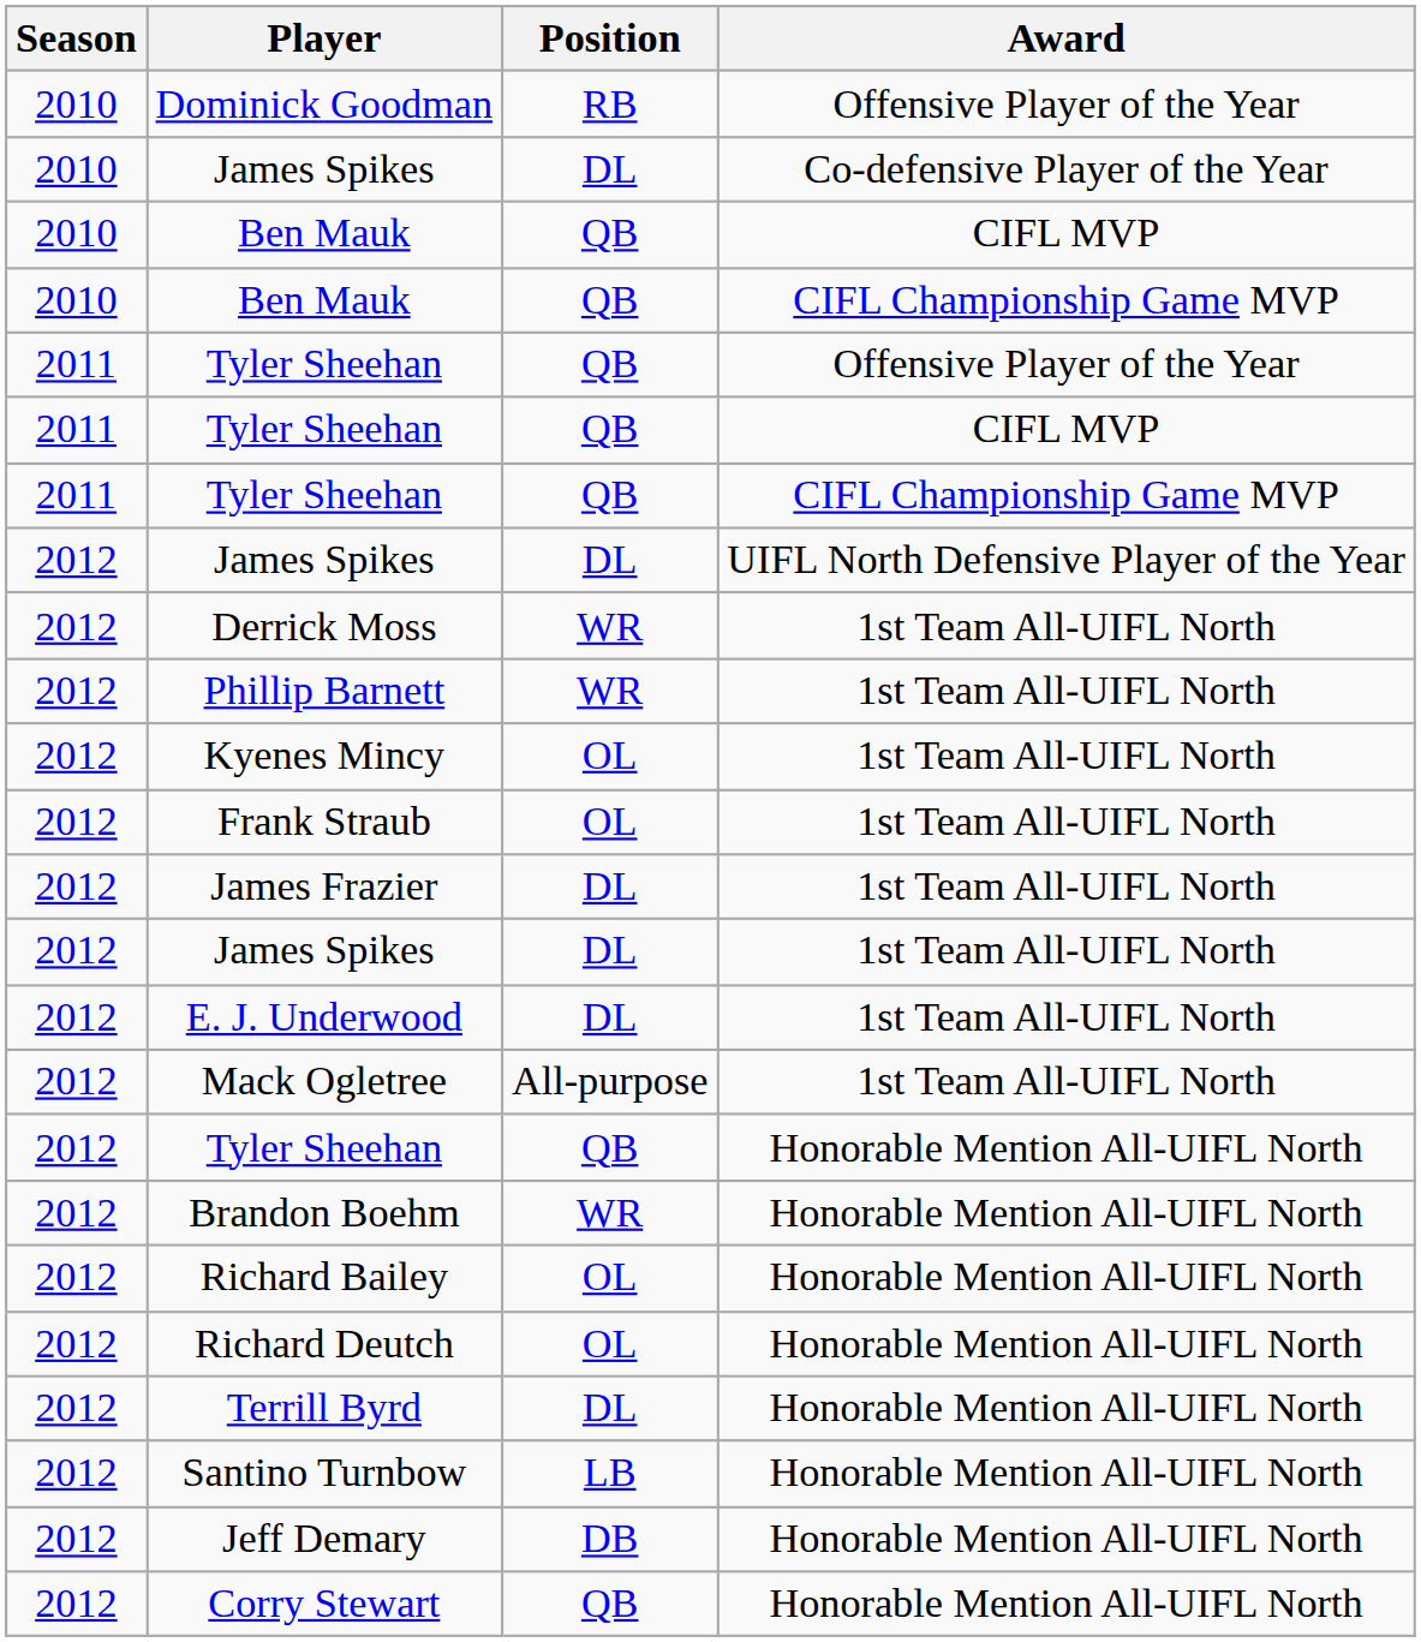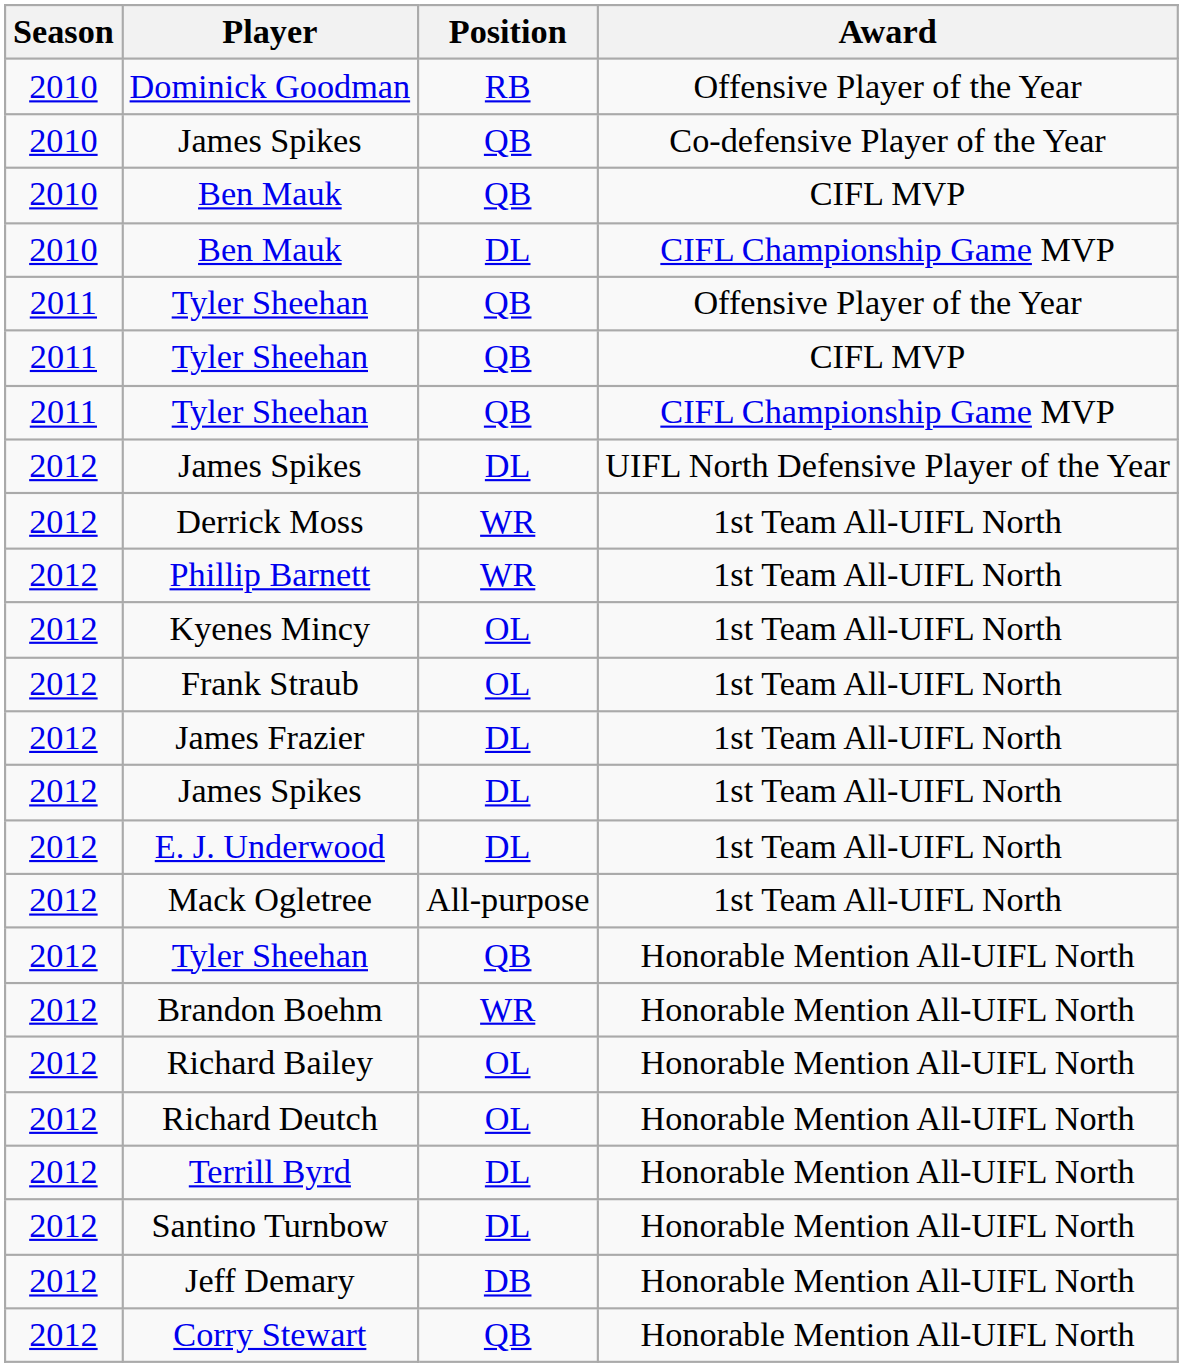 <table class="wikitable" style="text-align:center">
 <tr bgcolor="#efefef">
 <th>Season</th>
 <th>Player</th>
 <th>Position</th>
 <th>Award</th>
 </tr>
 <tr>
 <td><a href='#'>2010</a></td>
 <td><a href='#'>Dominick Goodman</a></td>
 <td><a href='#'>RB</a></td>
 <td>Offensive Player of the Year</td>
 </tr>
 <tr>
 <td><a href='#'>2010</a></td>
 <td>James Spikes</td>
-<td><a href='#'>DL</a></td>
+<td><a href='#'>QB</a></td>
 <td>Co-defensive Player of the Year</td>
 </tr>
 <tr>
 <td><a href='#'>2010</a></td>
 <td><a href='#'>Ben Mauk</a></td>
 <td><a href='#'>QB</a></td>
 <td>CIFL MVP</td>
 </tr>
 <tr>
 <td><a href='#'>2010</a></td>
 <td><a href='#'>Ben Mauk</a></td>
-<td><a href='#'>QB</a></td>
+<td><a href='#'>DL</a></td>
 <td><a href='#'>CIFL Championship Game</a> MVP</td>
 </tr>
 <tr>
 <td><a href='#'>2011</a></td>
 <td><a href='#'>Tyler Sheehan</a></td>
 <td><a href='#'>QB</a></td>
 <td>Offensive Player of the Year</td>
 </tr>
 <tr>
 <td><a href='#'>2011</a></td>
 <td><a href='#'>Tyler Sheehan</a></td>
 <td><a href='#'>QB</a></td>
 <td>CIFL MVP</td>
 </tr>
 <tr>
 <td><a href='#'>2011</a></td>
 <td><a href='#'>Tyler Sheehan</a></td>
 <td><a href='#'>QB</a></td>
 <td><a href='#'>CIFL Championship Game</a> MVP</td>
 </tr>
 <tr>
 <td><a href='#'>2012</a></td>
 <td>James Spikes</td>
 <td><a href='#'>DL</a></td>
 <td>UIFL North Defensive Player of the Year</td>
 </tr>
 <tr>
 <td><a href='#'>2012</a></td>
 <td>Derrick Moss</td>
 <td><a href='#'>WR</a></td>
 <td>1st Team All-UIFL North</td>
 </tr>
 <tr>
 <td><a href='#'>2012</a></td>
 <td><a href='#'>Phillip Barnett</a></td>
 <td><a href='#'>WR</a></td>
 <td>1st Team All-UIFL North</td>
 </tr>
 <tr>
 <td><a href='#'>2012</a></td>
 <td>Kyenes Mincy</td>
 <td><a href='#'>OL</a></td>
 <td>1st Team All-UIFL North</td>
 </tr>
 <tr>
 <td><a href='#'>2012</a></td>
 <td>Frank Straub</td>
 <td><a href='#'>OL</a></td>
 <td>1st Team All-UIFL North</td>
 </tr>
 <tr>
 <td><a href='#'>2012</a></td>
 <td>James Frazier</td>
 <td><a href='#'>DL</a></td>
 <td>1st Team All-UIFL North</td>
 </tr>
 <tr>
 <td><a href='#'>2012</a></td>
 <td>James Spikes</td>
 <td><a href='#'>DL</a></td>
 <td>1st Team All-UIFL North</td>
 </tr>
 <tr>
 <td><a href='#'>2012</a></td>
 <td><a href='#'>E. J. Underwood</a></td>
 <td><a href='#'>DL</a></td>
 <td>1st Team All-UIFL North</td>
 </tr>
 <tr>
 <td><a href='#'>2012</a></td>
 <td>Mack Ogletree</td>
 <td>All-purpose</td>
 <td>1st Team All-UIFL North</td>
 </tr>
 <tr>
 <td><a href='#'>2012</a></td>
 <td><a href='#'>Tyler Sheehan</a></td>
 <td><a href='#'>QB</a></td>
 <td>Honorable Mention All-UIFL North</td>
 </tr>
 <tr>
 <td><a href='#'>2012</a></td>
 <td>Brandon Boehm</td>
 <td><a href='#'>WR</a></td>
 <td>Honorable Mention All-UIFL North</td>
 </tr>
 <tr>
 <td><a href='#'>2012</a></td>
 <td>Richard Bailey</td>
 <td><a href='#'>OL</a></td>
 <td>Honorable Mention All-UIFL North</td>
 </tr>
 <tr>
 <td><a href='#'>2012</a></td>
 <td>Richard Deutch</td>
 <td><a href='#'>OL</a></td>
 <td>Honorable Mention All-UIFL North</td>
 </tr>
 <tr>
 <td><a href='#'>2012</a></td>
 <td><a href='#'>Terrill Byrd</a></td>
 <td><a href='#'>DL</a></td>
 <td>Honorable Mention All-UIFL North</td>
 </tr>
 <tr>
 <td><a href='#'>2012</a></td>
 <td>Santino Turnbow</td>
-<td><a href='#'>LB</a></td>
+<td><a href='#'>DL</a></td>
 <td>Honorable Mention All-UIFL North</td>
 </tr>
 <tr>
 <td><a href='#'>2012</a></td>
 <td>Jeff Demary</td>
 <td><a href='#'>DB</a></td>
 <td>Honorable Mention All-UIFL North</td>
 </tr>
 <tr>
 <td><a href='#'>2012</a></td>
 <td><a href='#'>Corry Stewart</a></td>
 <td><a href='#'>QB</a></td>
 <td>Honorable Mention All-UIFL North</td>
 </tr>
 </table>
